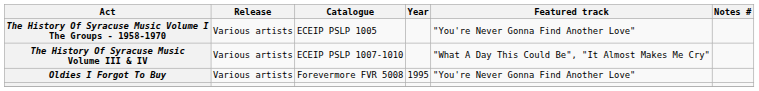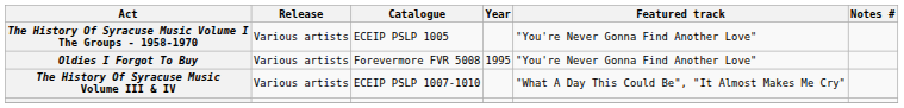 <table class="wikitable plainrowheaders sortable">
 <tr>
 <th scope="col" class="unsortable">Act</th>
 <th scope="col">Release</th>
 <th scope="col">Catalogue</th>
 <th scope="col">Year</th>
 <th scope="col">Featured track</th>
 <th scope="col" class="unsortable">Notes #</th>
 </tr>
 <tr>
 <th scope="row"><em>The History Of Syracuse Music Volume I</em><br> The Groups - 1958-1970</th>
 <td>Various artists</td>
 <td>ECEIP PSLP 1005</td>
 <td></td>
 <td>"You're Never Gonna Find Another Love"</td>
 <td></td>
 </tr>
 <tr>
+<th scope="row"><em>Oldies I Forgot To Buy</em></th>
+<td>Various artists</td>
+<td>Forevermore FVR 5008</td>
+<td>1995</td>
+<td>"You're Never Gonna Find Another Love"</td>
+<td></td>
+</tr>
+<tr>
 <th scope="row"><em>The History Of Syracuse Music</em><br>Volume III & IV</th>
 <td>Various artists</td>
 <td>ECEIP PSLP 1007-1010</td>
 <td></td>
 <td>"What A Day This Could Be", "It Almost Makes Me Cry"</td>
-<td></td>
-</tr>
-<tr>
-<th scope="row"><em>Oldies I Forgot To Buy</em></th>
-<td>Various artists</td>
-<td>Forevermore FVR 5008</td>
-<td>1995</td>
-<td>"You're Never Gonna Find Another Love"</td>
 <td></td>
 </tr>
 <tr>
 <th scope="row"></th>
 <td></td>
 <td></td>
 <td></td>
 <td></td>
 <td></td>
 </tr>
 <tr>
 </tr>
 </table>
